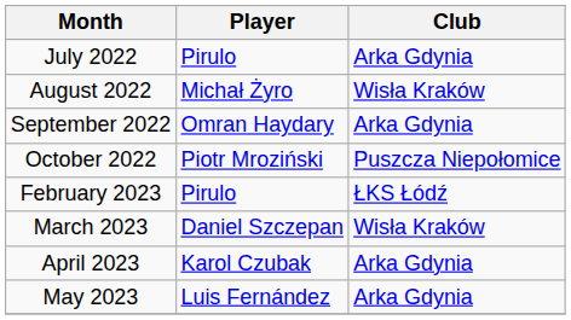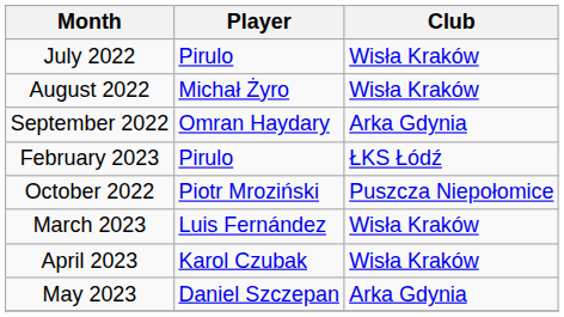 <table class="wikitable" style="text-align:center">
 <tr>
 <th>Month</th>
 <th>Player</th>
 <th>Club</th>
 </tr>
 <tr>
 <td>July 2022</td>
 <td style="text-align:left"> <a href='#'>Pirulo</a></td>
-<td style="text-align:left"><a href='#'>Arka Gdynia</a></td>
+<td style="text-align:left"><a href='#'>Wisła Kraków</a></td>
 </tr>
 <tr>
 <td>August 2022</td>
 <td style="text-align:left"> <a href='#'>Michał Żyro</a></td>
 <td style="text-align:left"><a href='#'>Wisła Kraków</a></td>
 </tr>
 <tr>
 <td>September 2022</td>
 <td style="text-align:left"> <a href='#'>Omran Haydary</a></td>
 <td style="text-align:left"><a href='#'>Arka Gdynia</a></td>
 </tr>
 <tr>
+<td>February 2023</td>
+<td style="text-align:left"> <a href='#'>Pirulo</a></td>
+<td style="text-align:left"><a href='#'>ŁKS Łódź</a></td>
+</tr>
+<tr>
 <td>October 2022</td>
 <td style="text-align:left"> <a href='#'>Piotr Mroziński</a></td>
 <td style="text-align:left"><a href='#'>Puszcza Niepołomice</a></td>
 </tr>
 <tr>
-<td>February 2023</td>
-<td style="text-align:left"> <a href='#'>Pirulo</a></td>
-<td style="text-align:left"><a href='#'>ŁKS Łódź</a></td>
-</tr>
-<tr>
 <td>March 2023</td>
-<td style="text-align:left"> <a href='#'>Daniel Szczepan</a></td>
+<td style="text-align:left"> <a href='#'>Luis Fernández</a></td>
 <td style="text-align:left"><a href='#'>Wisła Kraków</a></td>
 </tr>
 <tr>
 <td>April 2023</td>
 <td style="text-align:left"> <a href='#'>Karol Czubak</a></td>
-<td style="text-align:left"><a href='#'>Arka Gdynia</a></td>
+<td style="text-align:left"><a href='#'>Wisła Kraków</a></td>
 </tr>
 <tr>
 <td>May 2023</td>
-<td style="text-align:left"> <a href='#'>Luis Fernández</a></td>
+<td style="text-align:left"> <a href='#'>Daniel Szczepan</a></td>
 <td style="text-align:left"><a href='#'>Arka Gdynia</a></td>
 </tr>
 <tr>
 </tr>
 </table>
